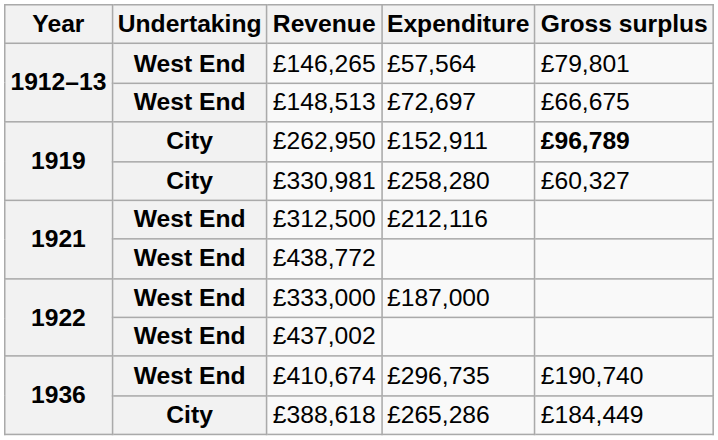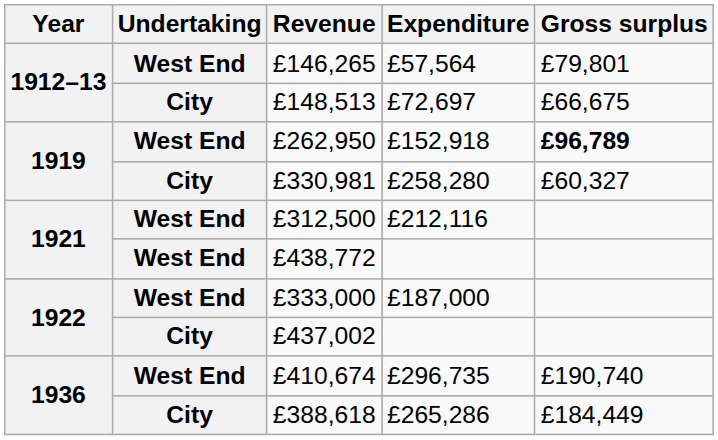 <table class="wikitable">
 <tr>
 <th>Year</th>
 <th>Undertaking</th>
 <th>Revenue</th>
 <th>Expenditure</th>
 <th>Gross surplus</th>
 </tr>
 <tr>
 <th rowspan="2">1912–13</th>
 <th>West End</th>
 <td>£146,265</td>
 <td>£57,564</td>
 <td>£79,801</td>
 </tr>
 <tr>
-<th>West End</th>
+<th>City</th>
 <td>£148,513</td>
 <td>£72,697</td>
 <td>£66,675</td>
 </tr>
 <tr>
 <th rowspan="2">1919</th>
-<th>City</th>
+<th>West End</th>
 <td>£262,950</td>
-<td>£152,911</td>
+<td>£152,918</td>
 <td><strong>£96,789</strong></td>
 </tr>
 <tr>
 <th>City</th>
 <td>£330,981</td>
 <td>£258,280</td>
 <td>£60,327</td>
 </tr>
 <tr>
 <th rowspan="2">1921</th>
 <th>West End</th>
 <td>£312,500</td>
 <td>£212,116</td>
 <td></td>
 </tr>
 <tr>
 <th>West End</th>
 <td>£438,772</td>
 <td></td>
 <td></td>
 </tr>
 <tr>
 <th rowspan="2">1922</th>
 <th>West End</th>
 <td>£333,000</td>
 <td>£187,000</td>
 <td></td>
 </tr>
 <tr>
-<th>West End</th>
+<th>City</th>
 <td>£437,002</td>
 <td></td>
 <td></td>
 </tr>
 <tr>
 <th rowspan="2">1936</th>
 <th>West End</th>
 <td>£410,674</td>
 <td>£296,735</td>
 <td>£190,740</td>
 </tr>
 <tr>
 <th>City</th>
 <td>£388,618</td>
 <td>£265,286</td>
 <td>£184,449</td>
 </tr>
 </table>
